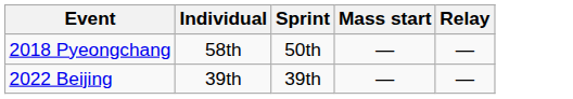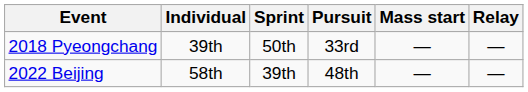 <table class="wikitable" style="text-align: center;">
 <tr>
 <th>Event</th>
 <th>Individual</th>
 <th>Sprint</th>
+<th>Pursuit</th>
 <th>Mass start</th>
 <th>Relay</th>
 </tr>
 <tr>
 <td align=left> <a href='#'>2018 Pyeongchang</a></td>
-<td>58th</td>
+<td>39th</td>
 <td>50th</td>
+<td>33rd</td>
 <td>—</td>
 <td>—</td>
 </tr>
 <tr>
 <td align=left> <a href='#'>2022 Beijing</a></td>
+<td>58th</td>
 <td>39th</td>
-<td>39th</td>
+<td>48th</td>
 <td>—</td>
 <td>—</td>
 </tr>
 </table>
